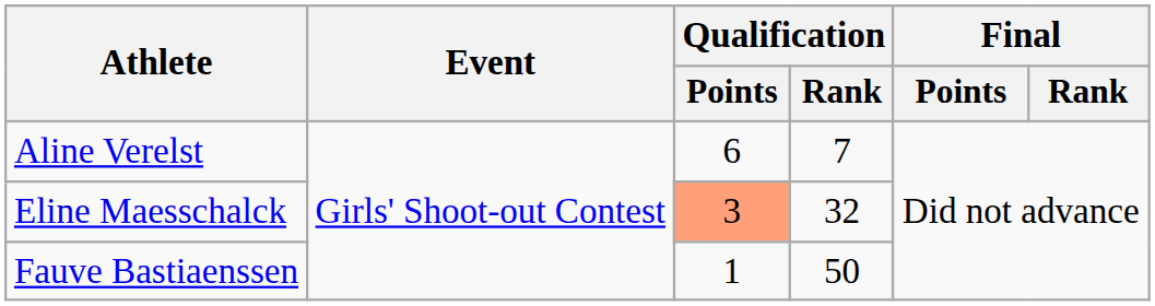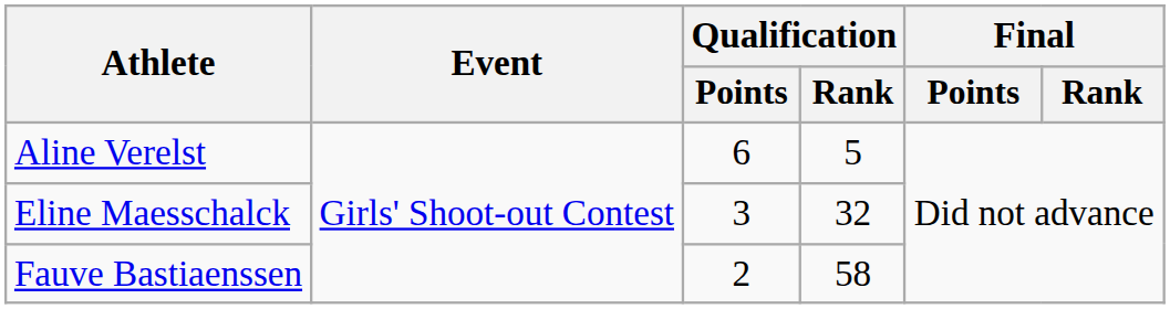 <table class="wikitable" style="font-size:90%;">
 <tr>
 <th rowspan=2>Athlete</th>
 <th rowspan=2>Event</th>
 <th colspan=2>Qualification</th>
 <th colspan=2>Final</th>
 </tr>
 <tr style="font-size:95%">
 <th>Points</th>
 <th>Rank</th>
 <th>Points</th>
 <th>Rank</th>
 </tr>
 <tr align=center>
 <td align=left><a href='#'>Aline Verelst</a></td>
 <td rowspan=3 align=left><a href='#'>Girls' Shoot-out Contest</a></td>
 <td>6</td>
-<td>7</td>
+<td>5</td>
 <td align=center colspan=2 rowspan=3>Did not advance</td>
 </tr>
 <tr align=center>
 <td align=left><a href='#'>Eline Maesschalck</a></td>
-<td style="background: lightsalmon;">3</td>
+<td>3</td>
 <td>32</td>
 </tr>
 <tr align=center>
 <td align=left><a href='#'>Fauve Bastiaenssen</a></td>
-<td>1</td>
-<td>50</td>
+<td>2</td>
+<td>58</td>
 </tr>
 </table>
